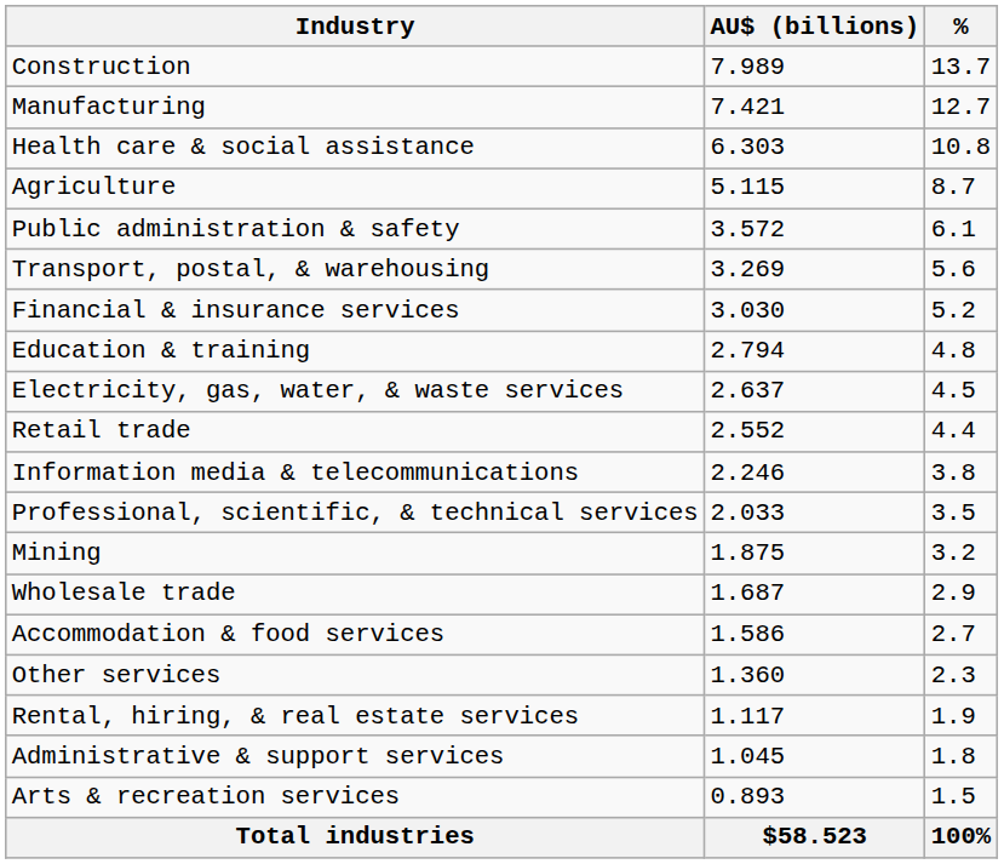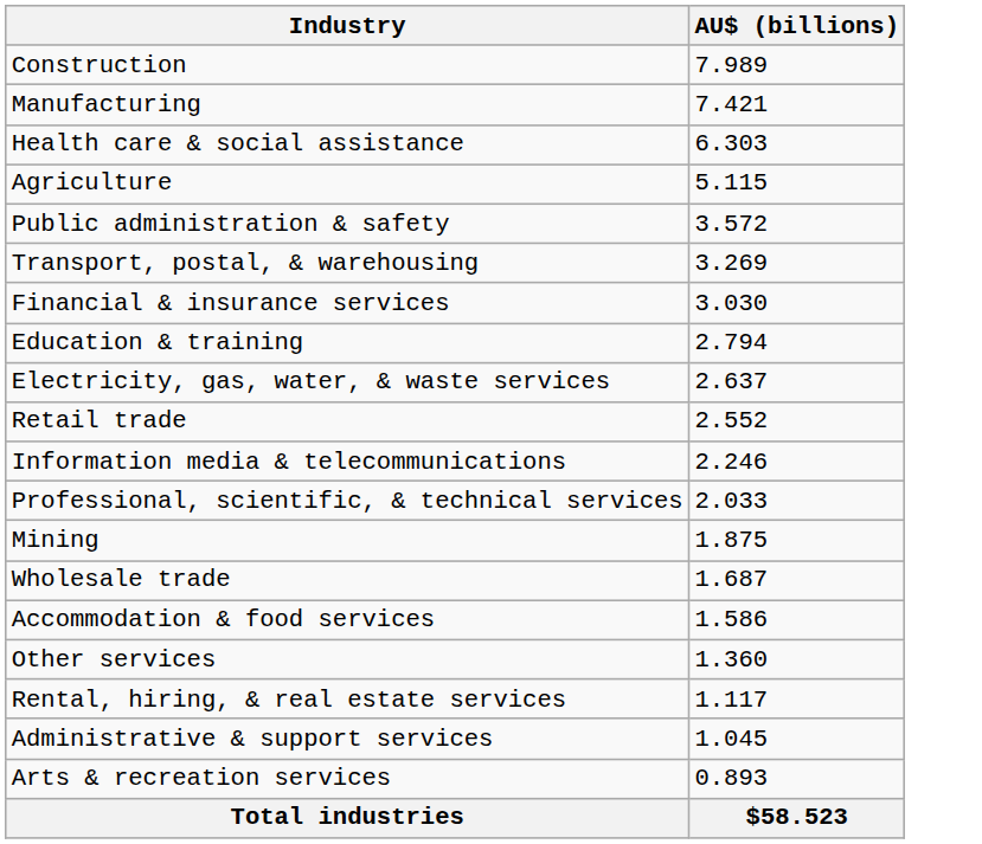 <table class="wikitable sortable">
 <tr>
 <th>Industry</th>
 <th>AU$ (billions)</th>
-<th>%</th>
 </tr>
 <tr>
 <td>Construction</td>
 <td>7.989</td>
-<td>13.7</td>
 </tr>
 <tr>
 <td>Manufacturing</td>
 <td>7.421</td>
-<td>12.7</td>
 </tr>
 <tr>
 <td>Health care & social assistance</td>
 <td>6.303</td>
-<td>10.8</td>
 </tr>
 <tr>
 <td>Agriculture</td>
 <td>5.115</td>
-<td>8.7</td>
 </tr>
 <tr>
 <td>Public administration & safety</td>
 <td>3.572</td>
-<td>6.1</td>
 </tr>
 <tr>
 <td>Transport, postal, & warehousing</td>
 <td>3.269</td>
-<td>5.6</td>
 </tr>
 <tr>
 <td>Financial & insurance services</td>
 <td>3.030</td>
-<td>5.2</td>
 </tr>
 <tr>
 <td>Education & training</td>
 <td>2.794</td>
-<td>4.8</td>
 </tr>
 <tr>
 <td>Electricity, gas, water, & waste services</td>
 <td>2.637</td>
-<td>4.5</td>
 </tr>
 <tr>
 <td>Retail trade</td>
 <td>2.552</td>
-<td>4.4</td>
 </tr>
 <tr>
 <td>Information media & telecommunications</td>
 <td>2.246</td>
-<td>3.8</td>
 </tr>
 <tr>
 <td>Professional, scientific, & technical services</td>
 <td>2.033</td>
-<td>3.5</td>
 </tr>
 <tr>
 <td>Mining</td>
 <td>1.875</td>
-<td>3.2</td>
 </tr>
 <tr>
 <td>Wholesale trade</td>
 <td>1.687</td>
-<td>2.9</td>
 </tr>
 <tr>
 <td>Accommodation & food services</td>
 <td>1.586</td>
-<td>2.7</td>
 </tr>
 <tr>
 <td>Other services</td>
 <td>1.360</td>
-<td>2.3</td>
 </tr>
 <tr>
 <td>Rental, hiring, & real estate services</td>
 <td>1.117</td>
-<td>1.9</td>
 </tr>
 <tr>
 <td>Administrative & support services</td>
 <td>1.045</td>
-<td>1.8</td>
 </tr>
 <tr>
 <td>Arts & recreation services</td>
 <td>0.893</td>
-<td>1.5</td>
 </tr>
 <tr>
 <th scope="row">Total industries</th>
 <th>$58.523</th>
-<th>100%</th>
 </tr>
 </table>
